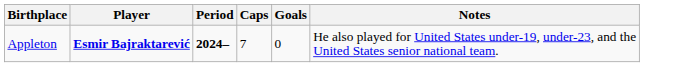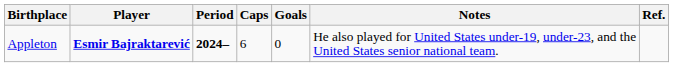 <table class="wikitable sortable">
 <tr>
 <th>Birthplace</th>
 <th>Player</th>
 <th>Period</th>
 <th>Caps</th>
 <th>Goals</th>
 <th>Notes</th>
+<th>Ref.</th>
 </tr>
 <tr>
 <td><a href='#'>Appleton</a></td>
 <td><strong><a href='#'>Esmir Bajraktarević</a></strong></td>
 <td><strong>2024–</strong></td>
-<td>7</td>
+<td>6</td>
 <td>0</td>
 <td>He also played for <a href='#'>United States under-19</a>, <a href='#'>under-23</a>, and the<br><a href='#'>United States senior national team</a>.</td>
+<td></td>
 </tr>
 </table>
